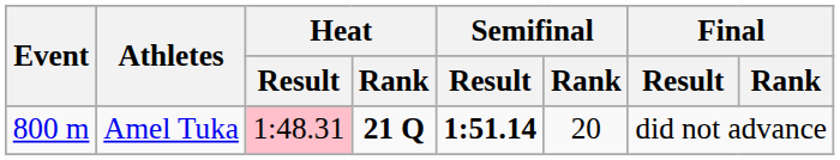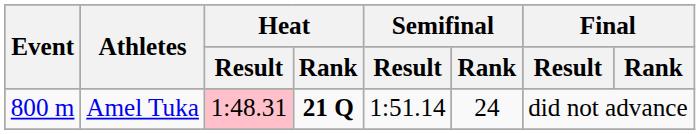 <table class="wikitable" border="1" style="font-size:90%">
 <tr>
 <th rowspan="2">Event</th>
 <th rowspan="2">Athletes</th>
 <th colspan="2">Heat</th>
 <th colspan="2">Semifinal</th>
 <th colspan="2">Final</th>
 </tr>
 <tr>
 <th>Result</th>
 <th>Rank</th>
 <th>Result</th>
 <th>Rank</th>
 <th>Result</th>
 <th>Rank</th>
 </tr>
 <tr>
 <td><a href='#'>800 m</a></td>
 <td><a href='#'>Amel Tuka</a></td>
 <td align=center style="background: pink;">1:48.31</td>
 <td align=center><strong>21 Q</strong></td>
-<td align=center><strong>1:51.14</strong></td>
-<td align=center>20</td>
+<td align=center>1:51.14</td>
+<td align=center>24</td>
 <td align=center colspan="2">did not advance</td>
 </tr>
 </table>
